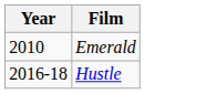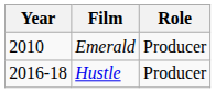 <table class="wikitable">
 <tr>
 <th>Year</th>
 <th>Film</th>
+<th>Role</th>
 </tr>
 <tr>
 <td>2010</td>
 <td><em>Emerald</em></td>
+<td>Producer</td>
 </tr>
 <tr>
 <td>2016-18</td>
 <td><em><a href='#'>Hustle</a></em></td>
+<td>Producer</td>
 </tr>
 </table>
